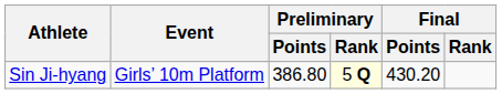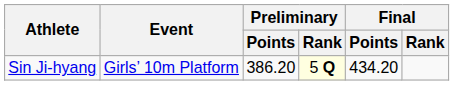 <table class="wikitable" border="1" style="font-size:90%">
 <tr>
 <th rowspan=2>Athlete</th>
 <th rowspan=2>Event</th>
 <th colspan=2>Preliminary</th>
 <th colspan=2>Final</th>
 </tr>
 <tr>
 <th>Points</th>
 <th>Rank</th>
 <th>Points</th>
 <th>Rank</th>
 </tr>
 <tr>
 <td rowspan=1><a href='#'>Sin Ji-hyang</a></td>
 <td><a href='#'>Girls’ 10m Platform</a></td>
-<td align=center>386.80</td>
+<td align=center>386.20</td>
 <td align=center style="background: lightyellow;">5 <strong>Q</strong></td>
-<td align=center>430.20</td>
+<td align=center>434.20</td>
 <td align=center></td>
 </tr>
 </table>
